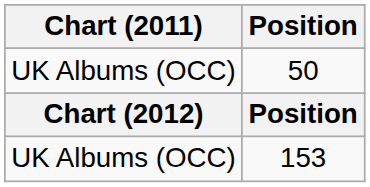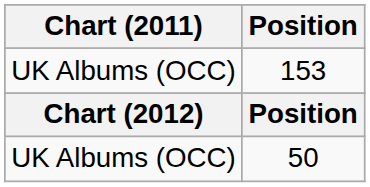 <table class="wikitable plainrowheaders">
 <tr>
 <th scope="col">Chart (2011)</th>
 <th scope="col">Position</th>
 </tr>
 <tr>
 <td>UK Albums (OCC)</td>
-<td style="text-align:center">50</td>
+<td style="text-align:center">153</td>
 </tr>
 <tr>
 <th scope="col">Chart (2012)</th>
 <th scope="col">Position</th>
 </tr>
 <tr>
 <td>UK Albums (OCC)</td>
-<td style="text-align:center">153</td>
+<td style="text-align:center">50</td>
 </tr>
 </table>
